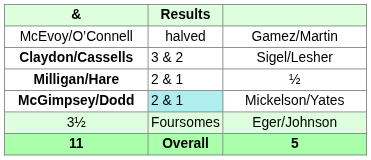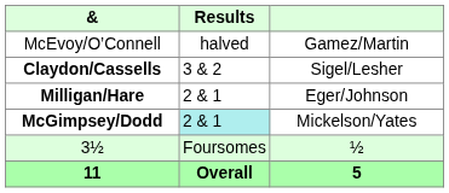 <table border="1" cellpadding="3" style="border-collapse:collapse; text-align:center;">
 <tr style="background:#ddffdd;">
 <th width=160> & </th>
 <th>Results</th>
 <th width=160></th>
 </tr>
 <tr>
 <td>McEvoy/O’Connell</td>
 <td>halved</td>
 <td>Gamez/Martin</td>
 </tr>
 <tr>
 <td><strong>Claydon/Cassells</strong></td>
 <td align=left>  3 & 2</td>
 <td>Sigel/Lesher</td>
 </tr>
 <tr>
 <td><strong>Milligan/Hare</strong></td>
 <td align=left>  2 & 1</td>
-<td>½</td>
+<td>Eger/Johnson</td>
 </tr>
 <tr>
 <td><strong>McGimpsey/Dodd</strong></td>
 <td align=left style="background: paleturquoise;">  2 & 1</td>
 <td>Mickelson/Yates</td>
 </tr>
 <tr style="background:#ddffdd;">
 <td>3½</td>
 <td>Foursomes</td>
-<td>Eger/Johnson</td>
+<td>½</td>
 </tr>
 <tr style="background:#aaffaa;">
 <th>11</th>
 <th>Overall</th>
 <th>5</th>
 </tr>
 </table>
